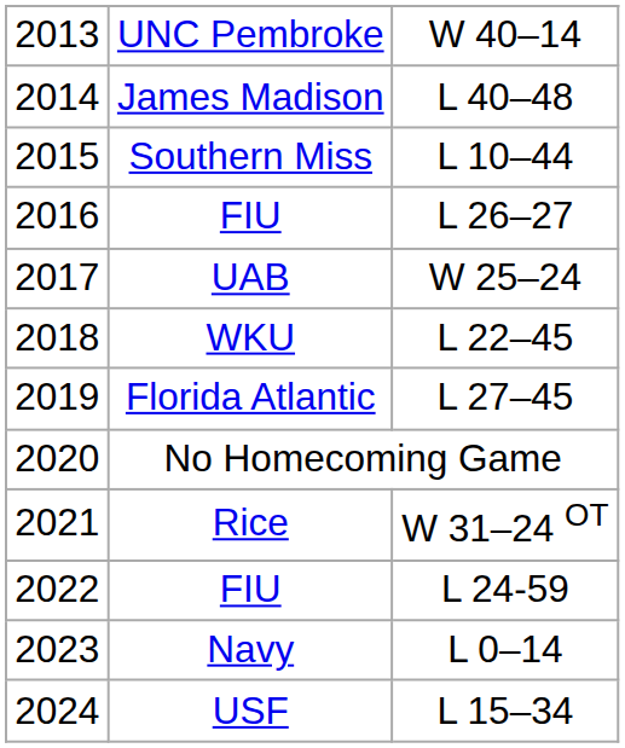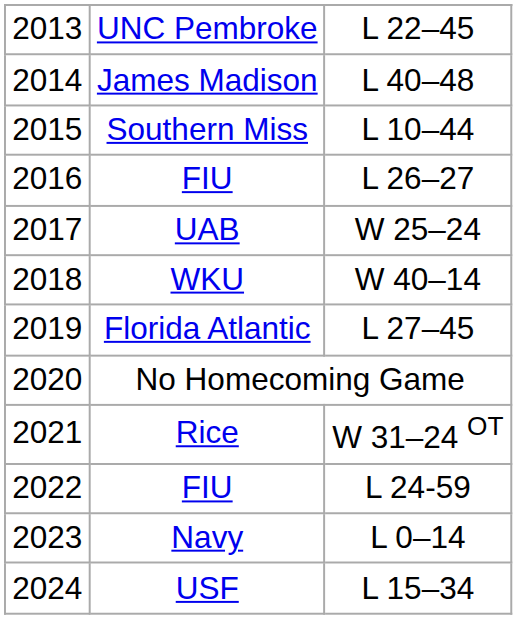 <table class="wikitable" style="text-align:center; background:white;">
 <tr>
 </tr>
 <tr>
 <td>2013</td>
 <td><a href='#'>UNC Pembroke</a></td>
-<td>W 40–14</td>
+<td>L 22–45</td>
 </tr>
 <tr style="text-align:center;">
 <td>2014</td>
 <td><a href='#'>James Madison</a></td>
 <td>L 40–48</td>
 </tr>
 <tr style="text-align:center;">
 <td>2015</td>
 <td><a href='#'>Southern Miss</a></td>
 <td>L 10–44</td>
 </tr>
 <tr style="text-align:center;">
 <td>2016</td>
 <td><a href='#'>FIU</a></td>
 <td>L 26–27</td>
 </tr>
 <tr style="text-align:center;">
 <td>2017</td>
 <td><a href='#'>UAB</a></td>
 <td>W 25–24</td>
 </tr>
 <tr style="text-align:center;">
 <td>2018</td>
 <td><a href='#'>WKU</a></td>
-<td>L 22–45</td>
+<td>W 40–14</td>
 </tr>
 <tr style="text-align:center;">
 <td>2019</td>
 <td><a href='#'>Florida Atlantic</a></td>
 <td>L 27–45</td>
 </tr>
 <tr style="text-align:center;">
 <td>2020</td>
 <td colspan=2>No Homecoming Game</td>
 </tr>
 <tr style="text-align:center;">
 <td>2021</td>
 <td><a href='#'>Rice</a></td>
 <td>W 31–24 <sup>OT</sup></td>
 </tr>
 <tr style="text-align:center;">
 <td>2022</td>
 <td><a href='#'>FIU</a></td>
 <td>L 24-59</td>
 </tr>
 <tr style="text-align:center;">
 <td>2023</td>
 <td><a href='#'>Navy</a></td>
 <td>L 0–14</td>
 </tr>
 <tr style="text-align:center;">
 <td>2024</td>
 <td><a href='#'>USF</a></td>
 <td>L 15–34</td>
 </tr>
 </table>
